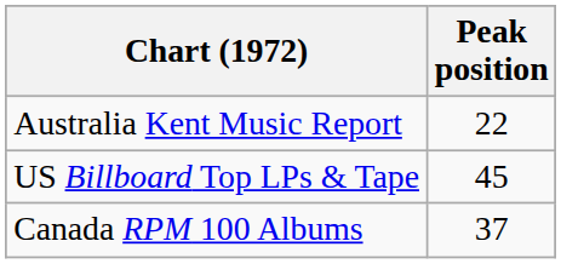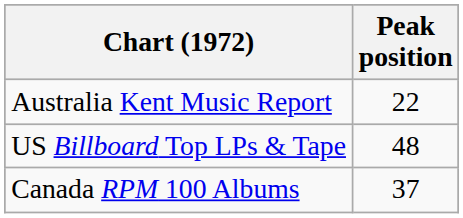 <table class="wikitable">
 <tr>
 <th>Chart (1972)</th>
 <th>Peak<br>position</th>
 </tr>
 <tr>
 <td>Australia  <a href='#'>Kent Music Report</a></td>
 <td align="center">22</td>
 </tr>
 <tr>
 <td>US <a href='#'><em>Billboard</em> Top LPs & Tape</a></td>
-<td align="center">45</td>
+<td align="center">48</td>
 </tr>
 <tr>
 <td>Canada <a href='#'><em>RPM</em> 100 Albums</a></td>
 <td align="center">37</td>
 </tr>
 </table>
